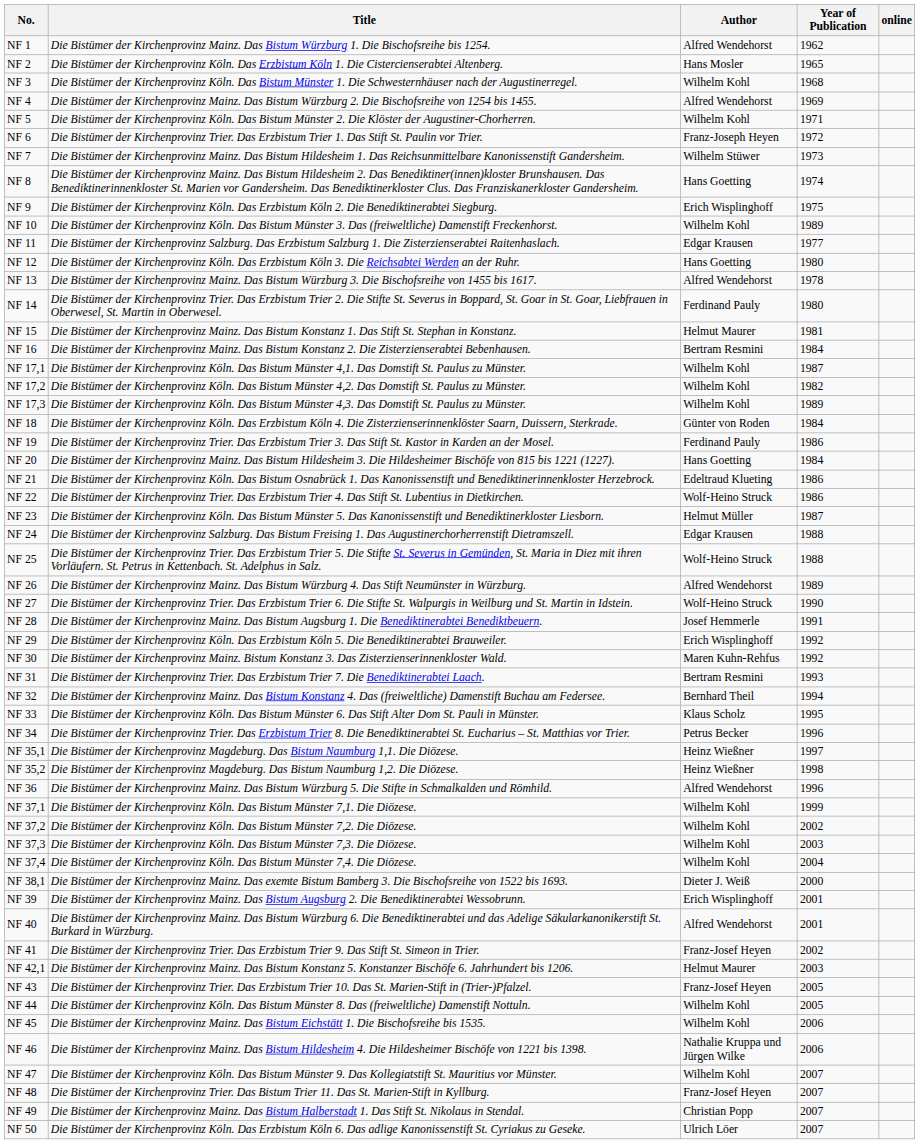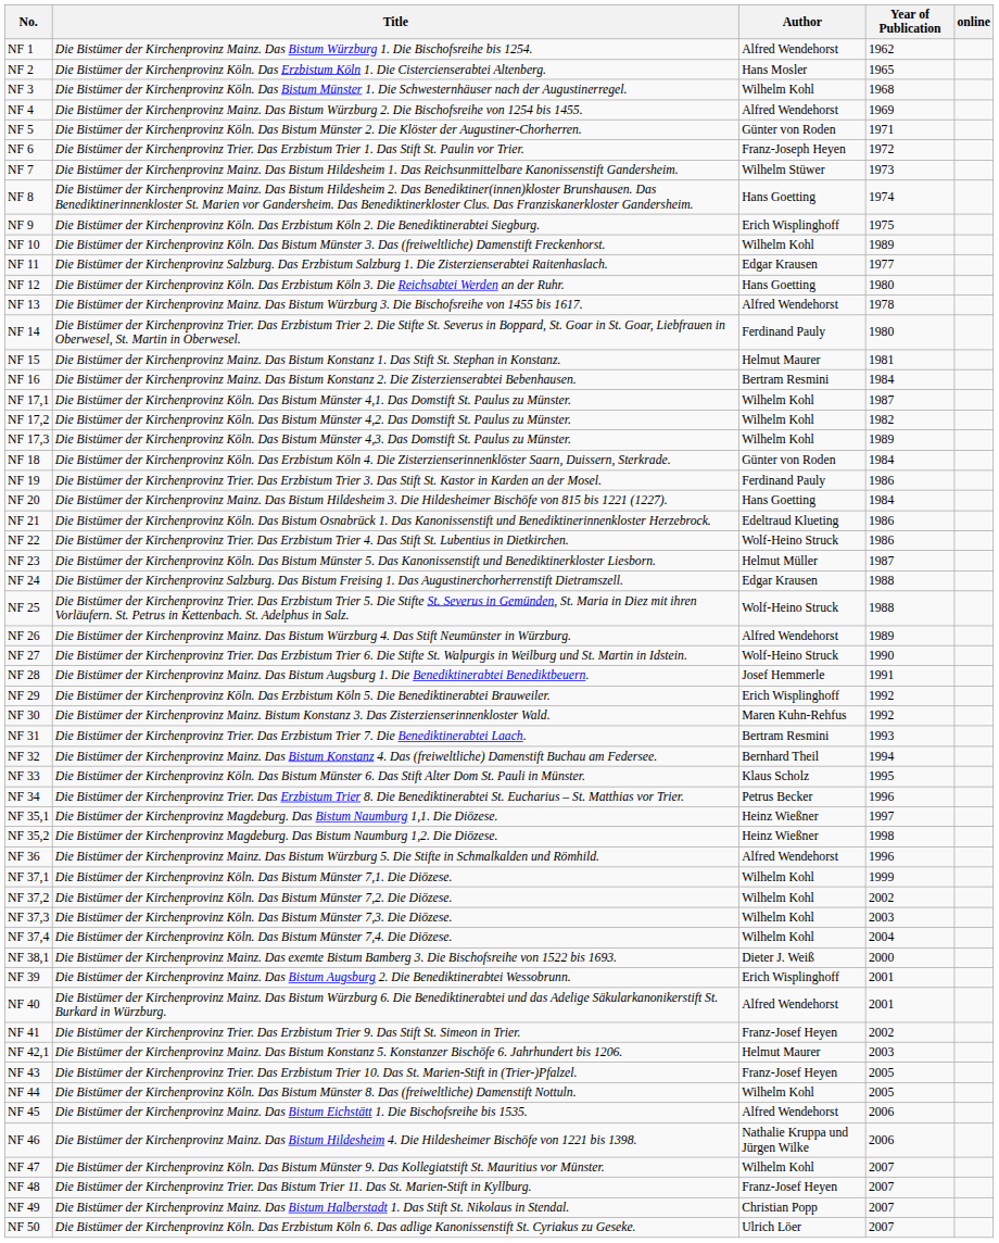 <table class="wikitable sortable">
 <tr>
 <th>No.</th>
 <th>Title</th>
 <th>Author</th>
 <th>Year of Publication</th>
 <th class="unsortable">online</th>
 </tr>
 <tr>
 <td data-sort-value="NF 01">NF 1</td>
 <td><em>Die Bistümer der Kirchenprovinz Mainz. Das <a href='#'>Bistum Würzburg</a> 1. Die Bischofsreihe bis 1254.</em></td>
 <td>Alfred Wendehorst</td>
 <td>1962</td>
 <td></td>
 </tr>
 <tr>
 <td data-sort-value="NF 02">NF 2</td>
 <td><em>Die Bistümer der Kirchenprovinz Köln. Das <a href='#'>Erzbistum Köln</a> 1. Die Cistercienserabtei Altenberg.</em></td>
 <td>Hans Mosler</td>
 <td>1965</td>
 <td></td>
 </tr>
 <tr>
 <td data-sort-value="NF 03">NF 3</td>
 <td><em>Die Bistümer der Kirchenprovinz Köln. Das <a href='#'>Bistum Münster</a> 1. Die Schwesternhäuser nach der Augustinerregel.</em></td>
 <td>Wilhelm Kohl</td>
 <td>1968</td>
 <td></td>
 </tr>
 <tr>
 <td data-sort-value="NF 04">NF 4</td>
 <td><em>Die Bistümer der Kirchenprovinz Mainz. Das Bistum Würzburg 2. Die Bischofsreihe von 1254 bis 1455.</em></td>
 <td>Alfred Wendehorst</td>
 <td>1969</td>
 <td></td>
 </tr>
 <tr>
 <td data-sort-value="NF 05">NF 5</td>
 <td><em>Die Bistümer der Kirchenprovinz Köln. Das Bistum Münster 2. Die Klöster der Augustiner-Chorherren.</em></td>
-<td>Wilhelm Kohl</td>
+<td>Günter von Roden</td>
 <td>1971</td>
 <td></td>
 </tr>
 <tr>
 <td data-sort-value="NF 06">NF 6</td>
 <td><em>Die Bistümer der Kirchenprovinz Trier. Das Erzbistum Trier 1. Das Stift St. Paulin vor Trier.</em></td>
 <td>Franz-Joseph Heyen</td>
 <td>1972</td>
 <td></td>
 </tr>
 <tr>
 <td data-sort-value="NF 07">NF 7</td>
 <td><em>Die Bistümer der Kirchenprovinz Mainz. Das Bistum Hildesheim 1. Das Reichsunmittelbare Kanonissenstift Gandersheim.</em></td>
 <td>Wilhelm Stüwer</td>
 <td>1973</td>
 <td></td>
 </tr>
 <tr>
 <td data-sort-value="NF 08">NF 8</td>
 <td><em>Die Bistümer der Kirchenprovinz Mainz. Das Bistum Hildesheim 2. Das Benediktiner(innen)kloster Brunshausen. Das Benediktinerinnenkloster St. Marien vor Gandersheim. Das Benediktinerkloster Clus. Das Franziskanerkloster Gandersheim.</em></td>
 <td>Hans Goetting</td>
 <td>1974</td>
 <td></td>
 </tr>
 <tr>
 <td data-sort-value="NF 09">NF 9</td>
 <td><em>Die Bistümer der Kirchenprovinz Köln. Das Erzbistum Köln 2. Die Benediktinerabtei Siegburg.</em></td>
 <td>Erich Wisplinghoff</td>
 <td>1975</td>
 <td></td>
 </tr>
 <tr>
 <td data-sort-value="NF 10">NF 10</td>
 <td><em>Die Bistümer der Kirchenprovinz Köln. Das Bistum Münster 3. Das (freiweltliche) Damenstift Freckenhorst.</em></td>
 <td>Wilhelm Kohl</td>
 <td>1989</td>
 <td></td>
 </tr>
 <tr>
 <td data-sort-value="NF 11">NF 11</td>
 <td><em>Die Bistümer der Kirchenprovinz Salzburg. Das Erzbistum Salzburg 1. Die Zisterzienserabtei Raitenhaslach.</em></td>
 <td>Edgar Krausen</td>
 <td>1977</td>
 <td></td>
 </tr>
 <tr>
 <td data-sort-value="NF 12">NF 12</td>
 <td><em>Die Bistümer der Kirchenprovinz Köln. Das Erzbistum Köln 3. Die <a href='#'>Reichsabtei Werden</a> an der Ruhr.</em></td>
 <td>Hans Goetting</td>
 <td>1980</td>
 <td></td>
 </tr>
 <tr>
 <td data-sort-value="NF 13">NF 13</td>
 <td><em>Die Bistümer der Kirchenprovinz Mainz. Das Bistum Würzburg 3. Die Bischofsreihe von 1455 bis 1617.</em></td>
 <td>Alfred Wendehorst</td>
 <td>1978</td>
 <td></td>
 </tr>
 <tr>
 <td data-sort-value="NF 14">NF 14</td>
 <td><em>Die Bistümer der Kirchenprovinz Trier. Das Erzbistum Trier 2. Die Stifte St. Severus in Boppard, St. Goar in St. Goar, Liebfrauen in Oberwesel, St. Martin in Oberwesel.</em></td>
 <td>Ferdinand Pauly</td>
 <td>1980</td>
 <td></td>
 </tr>
 <tr>
 <td data-sort-value="NF 15">NF 15</td>
 <td><em>Die Bistümer der Kirchenprovinz Mainz. Das Bistum Konstanz 1. Das Stift St. Stephan in Konstanz.</em></td>
 <td>Helmut Maurer</td>
 <td>1981</td>
 <td></td>
 </tr>
 <tr>
 <td data-sort-value=16"">NF 16</td>
 <td><em>Die Bistümer der Kirchenprovinz Mainz. Das Bistum Konstanz 2. Die Zisterzienserabtei Bebenhausen.</em></td>
 <td>Bertram Resmini</td>
 <td>1984</td>
 <td></td>
 </tr>
 <tr>
 <td data-sort-value="NF 17a">NF 17,1</td>
 <td><em>Die Bistümer der Kirchenprovinz Köln. Das Bistum Münster 4,1. Das Domstift St. Paulus zu Münster.</em></td>
 <td>Wilhelm Kohl</td>
 <td>1987</td>
 <td></td>
 </tr>
 <tr>
 <td data-sort-value="NF 17b">NF 17,2</td>
 <td><em>Die Bistümer der Kirchenprovinz Köln. Das Bistum Münster 4,2. Das Domstift St. Paulus zu Münster.</em></td>
 <td>Wilhelm Kohl</td>
 <td>1982</td>
 <td></td>
 </tr>
 <tr>
 <td data-sort-value="NF 17c">NF 17,3</td>
 <td><em>Die Bistümer der Kirchenprovinz Köln. Das Bistum Münster 4,3. Das Domstift St. Paulus zu Münster.</em></td>
 <td>Wilhelm Kohl</td>
 <td>1989</td>
 <td></td>
 </tr>
 <tr>
 <td data-sort-value="NF 18">NF 18</td>
 <td><em>Die Bistümer der Kirchenprovinz Köln. Das Erzbistum Köln 4. Die Zisterzienserinnenklöster Saarn, Duissern, Sterkrade.</em></td>
 <td>Günter von Roden</td>
 <td>1984</td>
 <td></td>
 </tr>
 <tr>
 <td data-sort-value="NF 19">NF 19</td>
 <td><em>Die Bistümer der Kirchenprovinz Trier. Das Erzbistum Trier 3. Das Stift St. Kastor in Karden an der Mosel.</em></td>
 <td>Ferdinand Pauly</td>
 <td>1986</td>
 <td></td>
 </tr>
 <tr>
 <td data-sort-value="NF 20">NF 20</td>
 <td><em>Die Bistümer der Kirchenprovinz Mainz. Das Bistum Hildesheim 3. Die Hildesheimer Bischöfe von 815 bis 1221 (1227).</em></td>
 <td>Hans Goetting</td>
 <td>1984</td>
 <td></td>
 </tr>
 <tr>
 <td data-sort-value="NF 21">NF 21</td>
 <td><em>Die Bistümer der Kirchenprovinz Köln. Das Bistum Osnabrück 1. Das Kanonissenstift und Benediktinerinnenkloster Herzebrock.</em></td>
 <td>Edeltraud Klueting</td>
 <td>1986</td>
 <td></td>
 </tr>
 <tr>
 <td data-sort-value="NF 22">NF 22</td>
 <td><em>Die Bistümer der Kirchenprovinz Trier. Das Erzbistum Trier 4. Das Stift St. Lubentius in Dietkirchen.</em></td>
 <td>Wolf-Heino Struck</td>
 <td>1986</td>
 <td></td>
 </tr>
 <tr>
 <td data-sort-value="NF 23">NF 23</td>
 <td><em>Die Bistümer der Kirchenprovinz Köln. Das Bistum Münster 5. Das Kanonissenstift und Benediktinerkloster Liesborn.</em></td>
 <td>Helmut Müller</td>
 <td>1987</td>
 <td></td>
 </tr>
 <tr>
 <td data-sort-value="NF 24">NF 24</td>
 <td><em>Die Bistümer der Kirchenprovinz Salzburg. Das Bistum Freising 1. Das Augustinerchorherrenstift Dietramszell.</em></td>
 <td>Edgar Krausen</td>
 <td>1988</td>
 <td></td>
 </tr>
 <tr>
 <td data-sort-value="NF 25">NF 25</td>
 <td><em>Die Bistümer der Kirchenprovinz Trier. Das Erzbistum Trier 5. Die Stifte <a href='#'>St. Severus in Gemünden</a>, St. Maria in Diez mit ihren Vorläufern. St. Petrus in Kettenbach. St. Adelphus in Salz.</em></td>
 <td>Wolf-Heino Struck</td>
 <td>1988</td>
 <td></td>
 </tr>
 <tr>
 <td data-sort-value="NF 26">NF 26</td>
 <td><em>Die Bistümer der Kirchenprovinz Mainz. Das Bistum Würzburg 4. Das Stift Neumünster in Würzburg.</em></td>
 <td>Alfred Wendehorst</td>
 <td>1989</td>
 <td></td>
 </tr>
 <tr>
 <td data-sort-value="NF 27">NF 27</td>
 <td><em>Die Bistümer der Kirchenprovinz Trier. Das Erzbistum Trier 6. Die Stifte St. Walpurgis in Weilburg und St. Martin in Idstein.</em></td>
 <td>Wolf-Heino Struck</td>
 <td>1990</td>
 <td></td>
 </tr>
 <tr>
 <td data-sort-value="NF 28">NF 28</td>
 <td><em>Die Bistümer der Kirchenprovinz Mainz. Das Bistum Augsburg 1. Die <a href='#'>Benediktinerabtei Benediktbeuern</a>.</em></td>
 <td>Josef Hemmerle</td>
 <td>1991</td>
 <td></td>
 </tr>
 <tr>
 <td data-sort-value="NF 29">NF 29</td>
 <td><em>Die Bistümer der Kirchenprovinz Köln. Das Erzbistum Köln 5. Die Benediktinerabtei Brauweiler.</em></td>
 <td>Erich Wisplinghoff</td>
 <td>1992</td>
 <td></td>
 </tr>
 <tr>
 <td data-sort-value="NF 30">NF 30</td>
 <td><em>Die Bistümer der Kirchenprovinz Mainz. Bistum Konstanz 3. Das Zisterzienserinnenkloster Wald.</em></td>
 <td>Maren Kuhn-Rehfus</td>
 <td>1992</td>
 <td></td>
 </tr>
 <tr>
 <td data-sort-value="NF 31">NF 31</td>
 <td><em>Die Bistümer der Kirchenprovinz Trier. Das Erzbistum Trier 7. Die <a href='#'>Benediktinerabtei Laach</a>.</em></td>
 <td>Bertram Resmini</td>
 <td>1993</td>
 <td></td>
 </tr>
 <tr>
 <td data-sort-value="NF 32">NF 32</td>
 <td><em>Die Bistümer der Kirchenprovinz Mainz. Das <a href='#'>Bistum Konstanz</a> 4. Das (freiweltliche) Damenstift Buchau am Federsee.</em></td>
 <td>Bernhard Theil</td>
 <td>1994</td>
 <td></td>
 </tr>
 <tr>
 <td data-sort-value="NF 33">NF 33</td>
 <td><em>Die Bistümer der Kirchenprovinz Köln. Das Bistum Münster 6. Das Stift Alter Dom St. Pauli in Münster.</em></td>
 <td>Klaus Scholz</td>
 <td>1995</td>
 <td></td>
 </tr>
 <tr>
 <td data-sort-value="NF 34">NF 34</td>
 <td><em>Die Bistümer der Kirchenprovinz Trier. Das <a href='#'>Erzbistum Trier</a> 8. Die Benediktinerabtei St. Eucharius – St. Matthias vor Trier.</em></td>
 <td>Petrus Becker</td>
 <td>1996</td>
 <td></td>
 </tr>
 <tr>
 <td data-sort-value="NF 35a">NF 35,1</td>
 <td><em>Die Bistümer der Kirchenprovinz Magdeburg. Das <a href='#'>Bistum Naumburg</a> 1,1. Die Diözese.</em></td>
 <td>Heinz Wießner</td>
 <td>1997</td>
 <td></td>
 </tr>
 <tr>
 <td data-sort-value="NF 35b">NF 35,2</td>
 <td><em>Die Bistümer der Kirchenprovinz Magdeburg. Das Bistum Naumburg 1,2. Die Diözese.</em></td>
 <td>Heinz Wießner</td>
 <td>1998</td>
 <td></td>
 </tr>
 <tr>
 <td data-sort-value="NF 36">NF 36</td>
 <td><em>Die Bistümer der Kirchenprovinz Mainz. Das Bistum Würzburg 5. Die Stifte in Schmalkalden und Römhild.</em></td>
 <td>Alfred Wendehorst</td>
 <td>1996</td>
 <td></td>
 </tr>
 <tr>
 <td data-sort-value="NF 37a">NF 37,1</td>
 <td><em>Die Bistümer der Kirchenprovinz Köln. Das Bistum Münster 7,1. Die Diözese.</em></td>
 <td>Wilhelm Kohl</td>
 <td>1999</td>
 <td></td>
 </tr>
 <tr>
 <td data-sort-value="NF 37b">NF 37,2</td>
 <td><em>Die Bistümer der Kirchenprovinz Köln. Das Bistum Münster 7,2. Die Diözese.</em></td>
 <td>Wilhelm Kohl</td>
 <td>2002</td>
 <td></td>
 </tr>
 <tr>
 <td data-sort-value="NF 37c">NF 37,3</td>
 <td><em>Die Bistümer der Kirchenprovinz Köln. Das Bistum Münster 7,3. Die Diözese.</em></td>
 <td>Wilhelm Kohl</td>
 <td>2003</td>
 <td></td>
 </tr>
 <tr>
 <td data-sort-value="NF 37d">NF 37,4</td>
 <td><em>Die Bistümer der Kirchenprovinz Köln. Das Bistum Münster 7,4. Die Diözese.</em></td>
 <td>Wilhelm Kohl</td>
 <td>2004</td>
 <td></td>
 </tr>
 <tr>
 <td data-sort-value="NF 38a">NF 38,1</td>
 <td><em>Die Bistümer der Kirchenprovinz Mainz. Das exemte Bistum Bamberg 3. Die Bischofsreihe von 1522 bis 1693.</em></td>
 <td>Dieter J. Weiß</td>
 <td>2000</td>
 <td></td>
 </tr>
 <tr>
 <td data-sort-value="NF 39">NF 39</td>
 <td><em>Die Bistümer der Kirchenprovinz Mainz. Das <a href='#'>Bistum Augsburg</a> 2. Die Benediktinerabtei Wessobrunn.</em></td>
 <td>Erich Wisplinghoff</td>
 <td>2001</td>
 <td></td>
 </tr>
 <tr>
 <td data-sort-value="NF 40">NF 40</td>
 <td><em>Die Bistümer der Kirchenprovinz Mainz. Das Bistum Würzburg 6. Die Benediktinerabtei und das Adelige Säkularkanonikerstift St. Burkard in Würzburg.</em></td>
 <td>Alfred Wendehorst</td>
 <td>2001</td>
 <td></td>
 </tr>
 <tr>
 <td data-sort-value="NF 41">NF 41</td>
 <td><em>Die Bistümer der Kirchenprovinz Trier. Das Erzbistum Trier 9. Das Stift St. Simeon in Trier.</em></td>
 <td>Franz-Josef Heyen</td>
 <td>2002</td>
 <td></td>
 </tr>
 <tr>
 <td data-sort-value="NF 42a">NF 42,1</td>
 <td><em>Die Bistümer der Kirchenprovinz Mainz. Das Bistum Konstanz 5. Konstanzer Bischöfe 6. Jahrhundert bis 1206.</em></td>
 <td>Helmut Maurer</td>
 <td>2003</td>
 <td></td>
 </tr>
 <tr>
 <td data-sort-value="NF 43">NF 43</td>
 <td><em>Die Bistümer der Kirchenprovinz Trier. Das Erzbistum Trier 10. Das St. Marien-Stift in (Trier-)Pfalzel.</em></td>
 <td>Franz-Josef Heyen</td>
 <td>2005</td>
 <td></td>
 </tr>
 <tr>
 <td data-sort-value="NF 44">NF 44</td>
 <td><em>Die Bistümer der Kirchenprovinz Köln. Das Bistum Münster 8. Das (freiweltliche) Damenstift Nottuln.</em></td>
 <td>Wilhelm Kohl</td>
 <td>2005</td>
 <td></td>
 </tr>
 <tr>
 <td data-sort-value="NF 45">NF 45</td>
 <td><em>Die Bistümer der Kirchenprovinz Mainz. Das <a href='#'>Bistum Eichstätt</a> 1. Die Bischofsreihe bis 1535.</em></td>
-<td>Wilhelm Kohl</td>
+<td>Alfred Wendehorst</td>
 <td>2006</td>
 <td></td>
 </tr>
 <tr>
 <td data-sort-value="NF 36">NF 46</td>
 <td><em>Die Bistümer der Kirchenprovinz Mainz. Das <a href='#'>Bistum Hildesheim</a> 4. Die Hildesheimer Bischöfe von 1221 bis 1398.</em></td>
 <td>Nathalie Kruppa und Jürgen Wilke</td>
 <td>2006</td>
 <td></td>
 </tr>
 <tr>
 <td data-sort-value="NF 47">NF 47</td>
 <td><em>Die Bistümer der Kirchenprovinz Köln. Das Bistum Münster 9. Das Kollegiatstift St. Mauritius vor Münster.</em></td>
 <td>Wilhelm Kohl</td>
 <td>2007</td>
 <td></td>
 </tr>
 <tr>
 <td data-sort-value="NF 48">NF 48</td>
 <td><em>Die Bistümer der Kirchenprovinz Trier. Das Bistum Trier 11. Das St. Marien-Stift in Kyllburg.</em></td>
 <td>Franz-Josef Heyen</td>
 <td>2007</td>
 <td></td>
 </tr>
 <tr>
 <td data-sort-value="NF 49">NF 49</td>
 <td><em>Die Bistümer der Kirchenprovinz Mainz. Das <a href='#'>Bistum Halberstadt</a> 1. Das Stift St. Nikolaus in Stendal.</em></td>
 <td>Christian Popp</td>
 <td>2007</td>
 <td></td>
 </tr>
 <tr>
 <td data-sort-value="NF 50">NF 50</td>
 <td><em>Die Bistümer der Kirchenprovinz Köln. Das Erzbistum Köln 6. Das adlige Kanonissenstift St. Cyriakus zu Geseke.</em></td>
 <td>Ulrich Löer</td>
 <td>2007</td>
 <td></td>
 </tr>
 </table>
